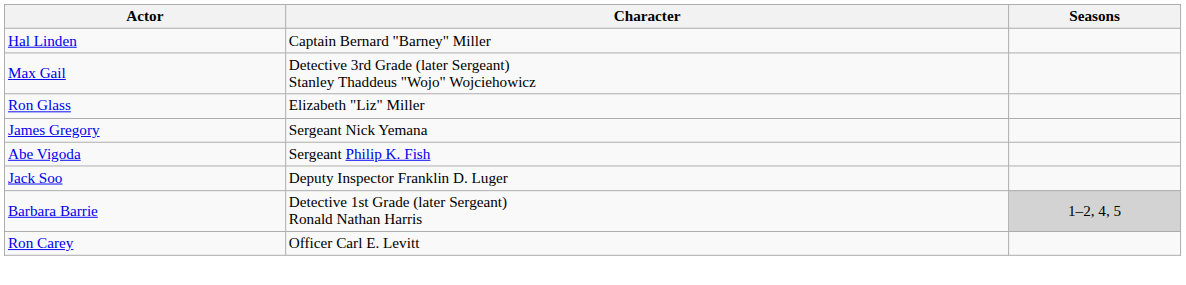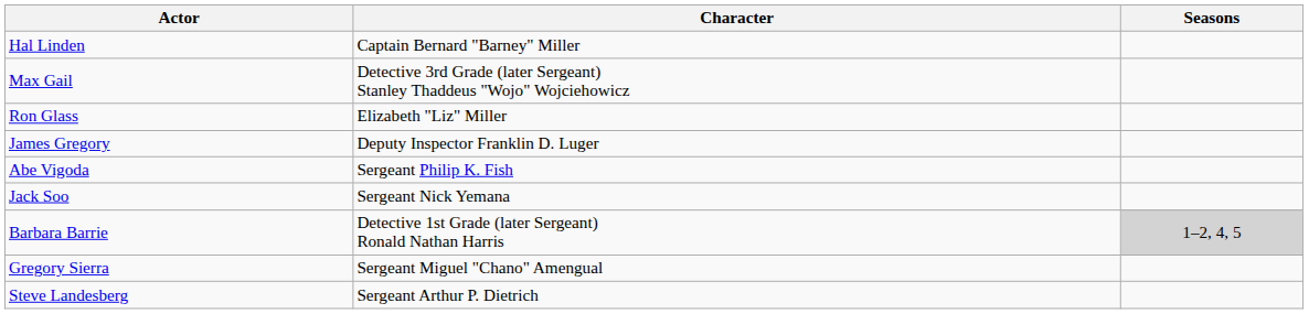 <table class="wikitable" style="width:98%">
 <tr>
 <th>Actor</th>
 <th>Character</th>
 <th>Seasons</th>
 </tr>
 <tr>
 <td><a href='#'>Hal Linden</a></td>
 <td>Captain Bernard "Barney" Miller</td>
 <td></td>
 </tr>
 <tr>
 <td><a href='#'>Max Gail</a></td>
 <td style="white-space:nowrap;">Detective 3rd Grade (later Sergeant) <br> Stanley Thaddeus "Wojo" Wojciehowicz</td>
 <td></td>
 </tr>
 <tr>
 <td><a href='#'>Ron Glass</a></td>
 <td>Elizabeth "Liz" Miller</td>
 <td></td>
 </tr>
 <tr>
 <td><a href='#'>James Gregory</a></td>
-<td style="white-space:nowrap;">Sergeant Nick Yemana</td>
+<td>Deputy Inspector Franklin D. Luger</td>
 <td></td>
 </tr>
 <tr>
 <td><a href='#'>Abe Vigoda</a></td>
 <td>Sergeant <a href='#'>Philip K. Fish</a></td>
 <td></td>
 </tr>
 <tr>
 <td><a href='#'>Jack Soo</a></td>
-<td>Deputy Inspector Franklin D. Luger</td>
+<td style="white-space:nowrap;">Sergeant Nick Yemana</td>
 <td></td>
 </tr>
 <tr>
 <td><a href='#'>Barbara Barrie</a></td>
 <td>Detective 1st Grade (later Sergeant)<br> Ronald Nathan Harris</td>
 <td style="background: lightgrey; white-space:nowrap;text-align:center;">1–2, 4, 5</td>
 </tr>
 <tr>
-<td><a href='#'>Ron Carey</a></td>
-<td>Officer Carl E. Levitt</td>
+<td><a href='#'>Gregory Sierra</a></td>
+<td>Sergeant Miguel "Chano" Amengual</td>
+<td></td>
+</tr>
+<tr>
+<td><a href='#'>Steve Landesberg</a></td>
+<td>Sergeant Arthur P. Dietrich</td>
 <td></td>
 </tr>
 </table>
